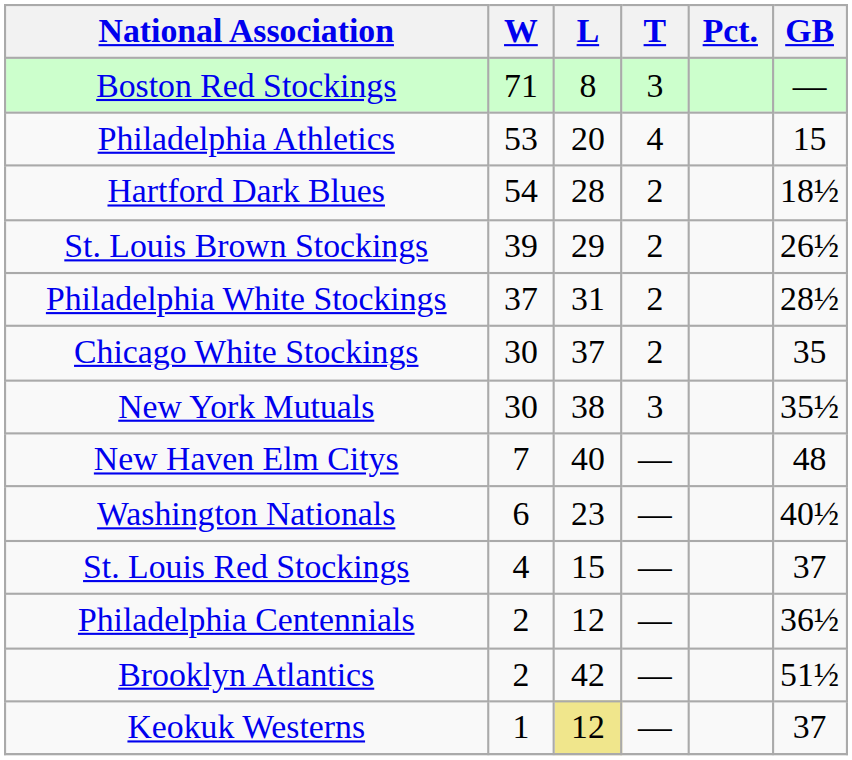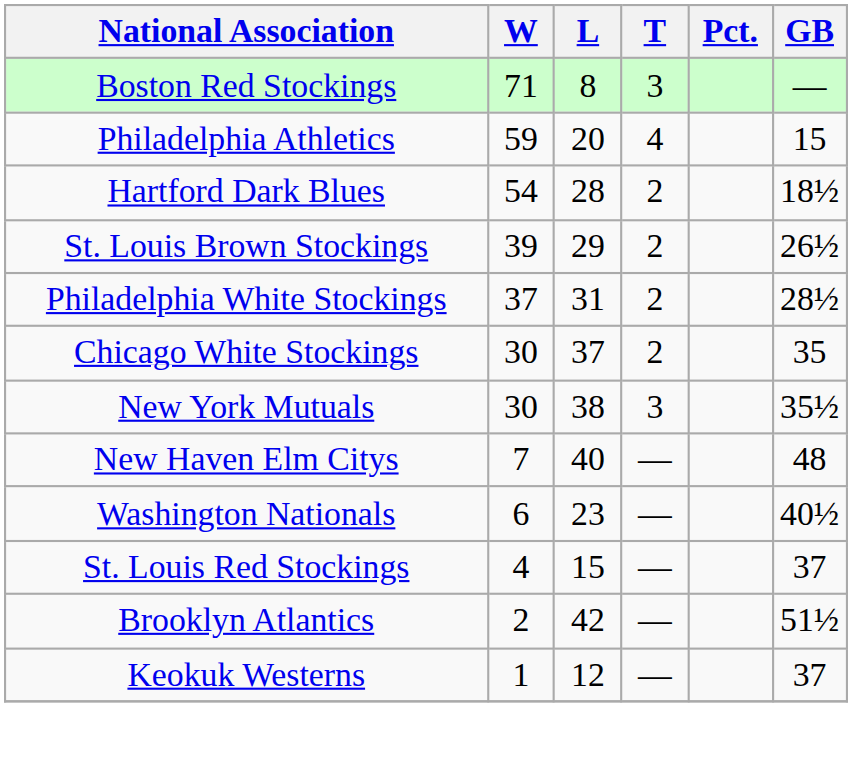 <table class="wikitable" width="400em" style="text-align:center;">
 <tr>
 <th width="58%"><a href='#'>National Association</a></th>
 <th width="8%"><a href='#'>W</a></th>
 <th width="8%"><a href='#'>L</a></th>
 <th width="8%"><a href='#'>T</a></th>
 <th width="10%"><a href='#'>Pct.</a></th>
 <th width="8%"><a href='#'>GB</a></th>
 </tr>
 <tr style="background:#CCFFCC">
 <td><a href='#'>Boston Red Stockings</a></td>
 <td>71</td>
 <td>8</td>
 <td>3</td>
 <td></td>
 <td>—</td>
 </tr>
 <tr>
 <td><a href='#'>Philadelphia Athletics</a></td>
-<td>53</td>
+<td>59</td>
 <td>20</td>
 <td>4</td>
 <td></td>
 <td>15</td>
 </tr>
 <tr>
 <td><a href='#'>Hartford Dark Blues</a></td>
 <td>54</td>
 <td>28</td>
 <td>2</td>
 <td></td>
 <td>18½</td>
 </tr>
 <tr>
 <td><a href='#'>St. Louis Brown Stockings</a></td>
 <td>39</td>
 <td>29</td>
 <td>2</td>
 <td></td>
 <td>26½</td>
 </tr>
 <tr>
 <td><a href='#'>Philadelphia White Stockings</a></td>
 <td>37</td>
 <td>31</td>
 <td>2</td>
 <td></td>
 <td>28½</td>
 </tr>
 <tr>
 <td><a href='#'>Chicago White Stockings</a></td>
 <td>30</td>
 <td>37</td>
 <td>2</td>
 <td></td>
 <td>35</td>
 </tr>
 <tr>
 <td><a href='#'>New York Mutuals</a></td>
 <td>30</td>
 <td>38</td>
 <td>3</td>
 <td></td>
 <td>35½</td>
 </tr>
 <tr>
 <td><a href='#'>New Haven Elm Citys</a></td>
 <td>7</td>
 <td>40</td>
 <td>—</td>
 <td></td>
 <td>48</td>
 </tr>
 <tr>
 <td><a href='#'>Washington Nationals</a></td>
 <td>6</td>
 <td>23</td>
 <td>—</td>
 <td></td>
 <td>40½</td>
 </tr>
 <tr>
 <td><a href='#'>St. Louis Red Stockings</a></td>
 <td>4</td>
 <td>15</td>
 <td>—</td>
 <td></td>
 <td>37</td>
 </tr>
 <tr>
-<td><a href='#'>Philadelphia Centennials</a></td>
-<td>2</td>
-<td>12</td>
-<td>—</td>
-<td></td>
-<td>36½</td>
-</tr>
-<tr>
 <td><a href='#'>Brooklyn Atlantics</a></td>
 <td>2</td>
 <td>42</td>
 <td>—</td>
 <td></td>
 <td>51½</td>
 </tr>
 <tr>
 <td><a href='#'>Keokuk Westerns</a></td>
 <td>1</td>
-<td style="background: khaki;">12</td>
+<td>12</td>
 <td>—</td>
 <td></td>
 <td>37</td>
 </tr>
 <tr>
 </tr>
 </table>
